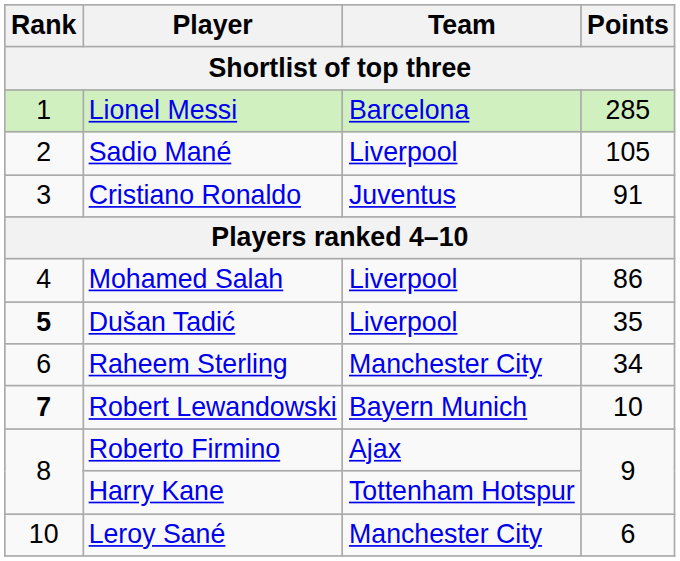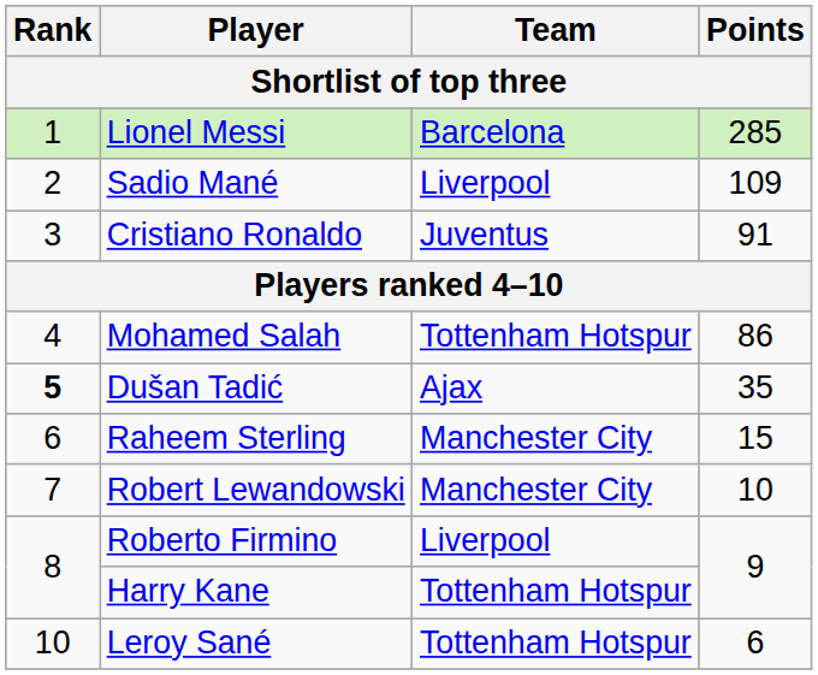 <table class="wikitable" style="text-align:center">
 <tr>
 <th>Rank</th>
 <th>Player</th>
 <th>Team</th>
 <th>Points</th>
 </tr>
 <tr>
 <th colspan=4>Shortlist of top three</th>
 </tr>
 <tr bgcolor="#D0F0C0">
 <td>1</td>
 <td align=left> <a href='#'>Lionel Messi</a></td>
 <td align=left> <a href='#'>Barcelona</a></td>
 <td>285</td>
 </tr>
 <tr>
 <td>2</td>
 <td align=left> <a href='#'>Sadio Mané</a></td>
 <td align=left> <a href='#'>Liverpool</a></td>
-<td>105</td>
+<td>109</td>
 </tr>
 <tr>
 <td>3</td>
 <td align=left> <a href='#'>Cristiano Ronaldo</a></td>
 <td align=left> <a href='#'>Juventus</a></td>
 <td>91</td>
 </tr>
 <tr>
 <th colspan=4>Players ranked 4–10</th>
 </tr>
 <tr>
 <td>4</td>
 <td align=left> <a href='#'>Mohamed Salah</a></td>
-<td align=left> <a href='#'>Liverpool</a></td>
+<td align=left> <a href='#'>Tottenham Hotspur</a></td>
 <td>86</td>
 </tr>
 <tr>
 <td><strong>5</strong></td>
 <td align=left> <a href='#'>Dušan Tadić</a></td>
-<td align=left> <a href='#'>Liverpool</a></td>
+<td align=left> <a href='#'>Ajax</a></td>
 <td>35</td>
 </tr>
 <tr>
 <td>6</td>
 <td align=left> <a href='#'>Raheem Sterling</a></td>
 <td align=left> <a href='#'>Manchester City</a></td>
-<td>34</td>
+<td>15</td>
 </tr>
 <tr>
-<td><strong>7</strong></td>
+<td>7</td>
 <td align=left> <a href='#'>Robert Lewandowski</a></td>
-<td align=left> <a href='#'>Bayern Munich</a></td>
+<td align=left> <a href='#'>Manchester City</a></td>
 <td>10</td>
 </tr>
 <tr>
 <td rowspan=2>8</td>
 <td align=left> <a href='#'>Roberto Firmino</a></td>
-<td align=left> <a href='#'>Ajax</a></td>
+<td align=left> <a href='#'>Liverpool</a></td>
 <td rowspan=2>9</td>
 </tr>
 <tr>
 <td align=left> <a href='#'>Harry Kane</a></td>
 <td align=left> <a href='#'>Tottenham Hotspur</a></td>
 </tr>
 <tr>
 <td>10</td>
 <td align=left> <a href='#'>Leroy Sané</a></td>
-<td align=left> <a href='#'>Manchester City</a></td>
+<td align=left> <a href='#'>Tottenham Hotspur</a></td>
 <td>6</td>
 </tr>
 </table>
